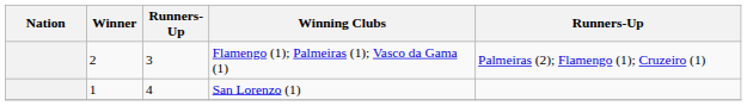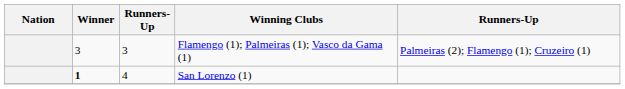 <table class="wikitable plainrowheaders sortable">
 <tr>
 <th width=6%>Nation</th>
 <th width=1%>Winner</th>
 <th width=1%>Runners-Up</th>
 <th class="unsortable" width=20%>Winning Clubs</th>
 <th class="unsortable" width=20%>Runners-Up</th>
 </tr>
 <tr>
 <th scope=row></th>
-<td>2</td>
+<td>3</td>
 <td>3</td>
 <td><a href='#'>Flamengo</a> (1); <a href='#'>Palmeiras</a> (1); <a href='#'>Vasco da Gama</a> (1)</td>
 <td><a href='#'>Palmeiras</a> (2); <a href='#'>Flamengo</a> (1); <a href='#'>Cruzeiro</a> (1)</td>
 </tr>
 <tr>
 <th scope=row></th>
-<td>1</td>
+<td><strong>1</strong></td>
 <td>4</td>
 <td><a href='#'>San Lorenzo</a> (1)</td>
 <td></td>
 </tr>
 <tr>
 </tr>
 </table>
